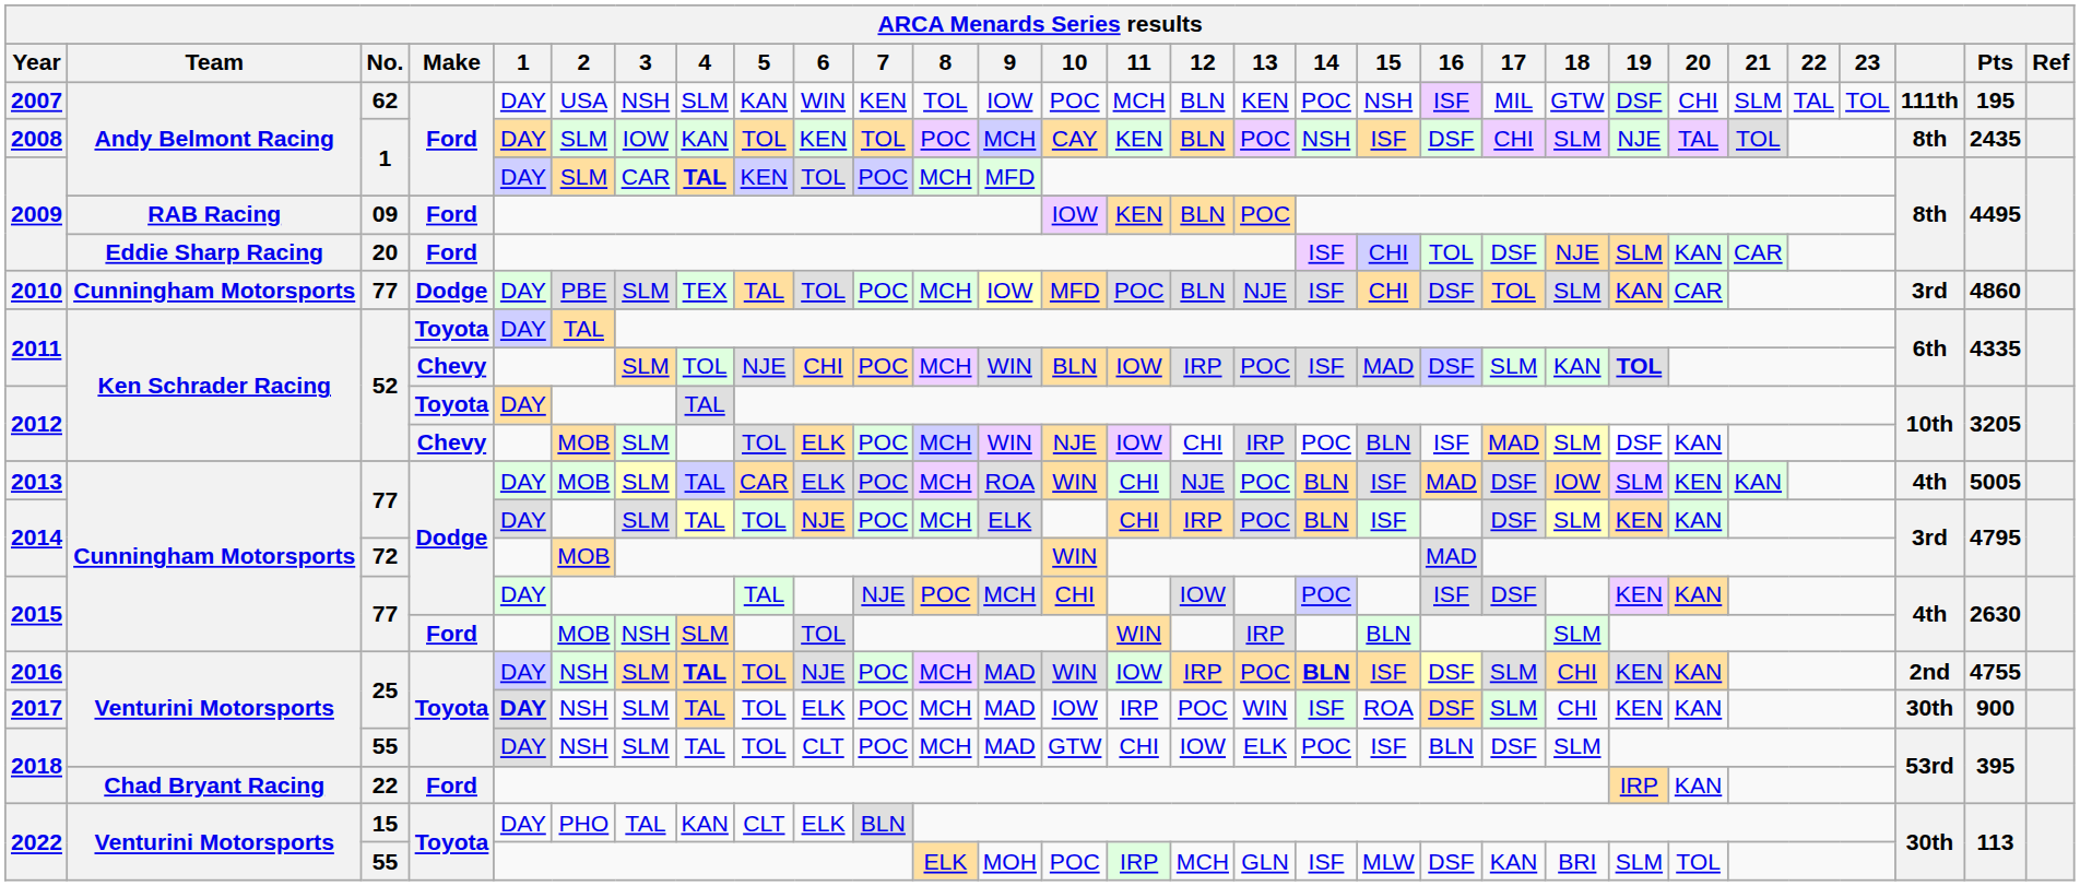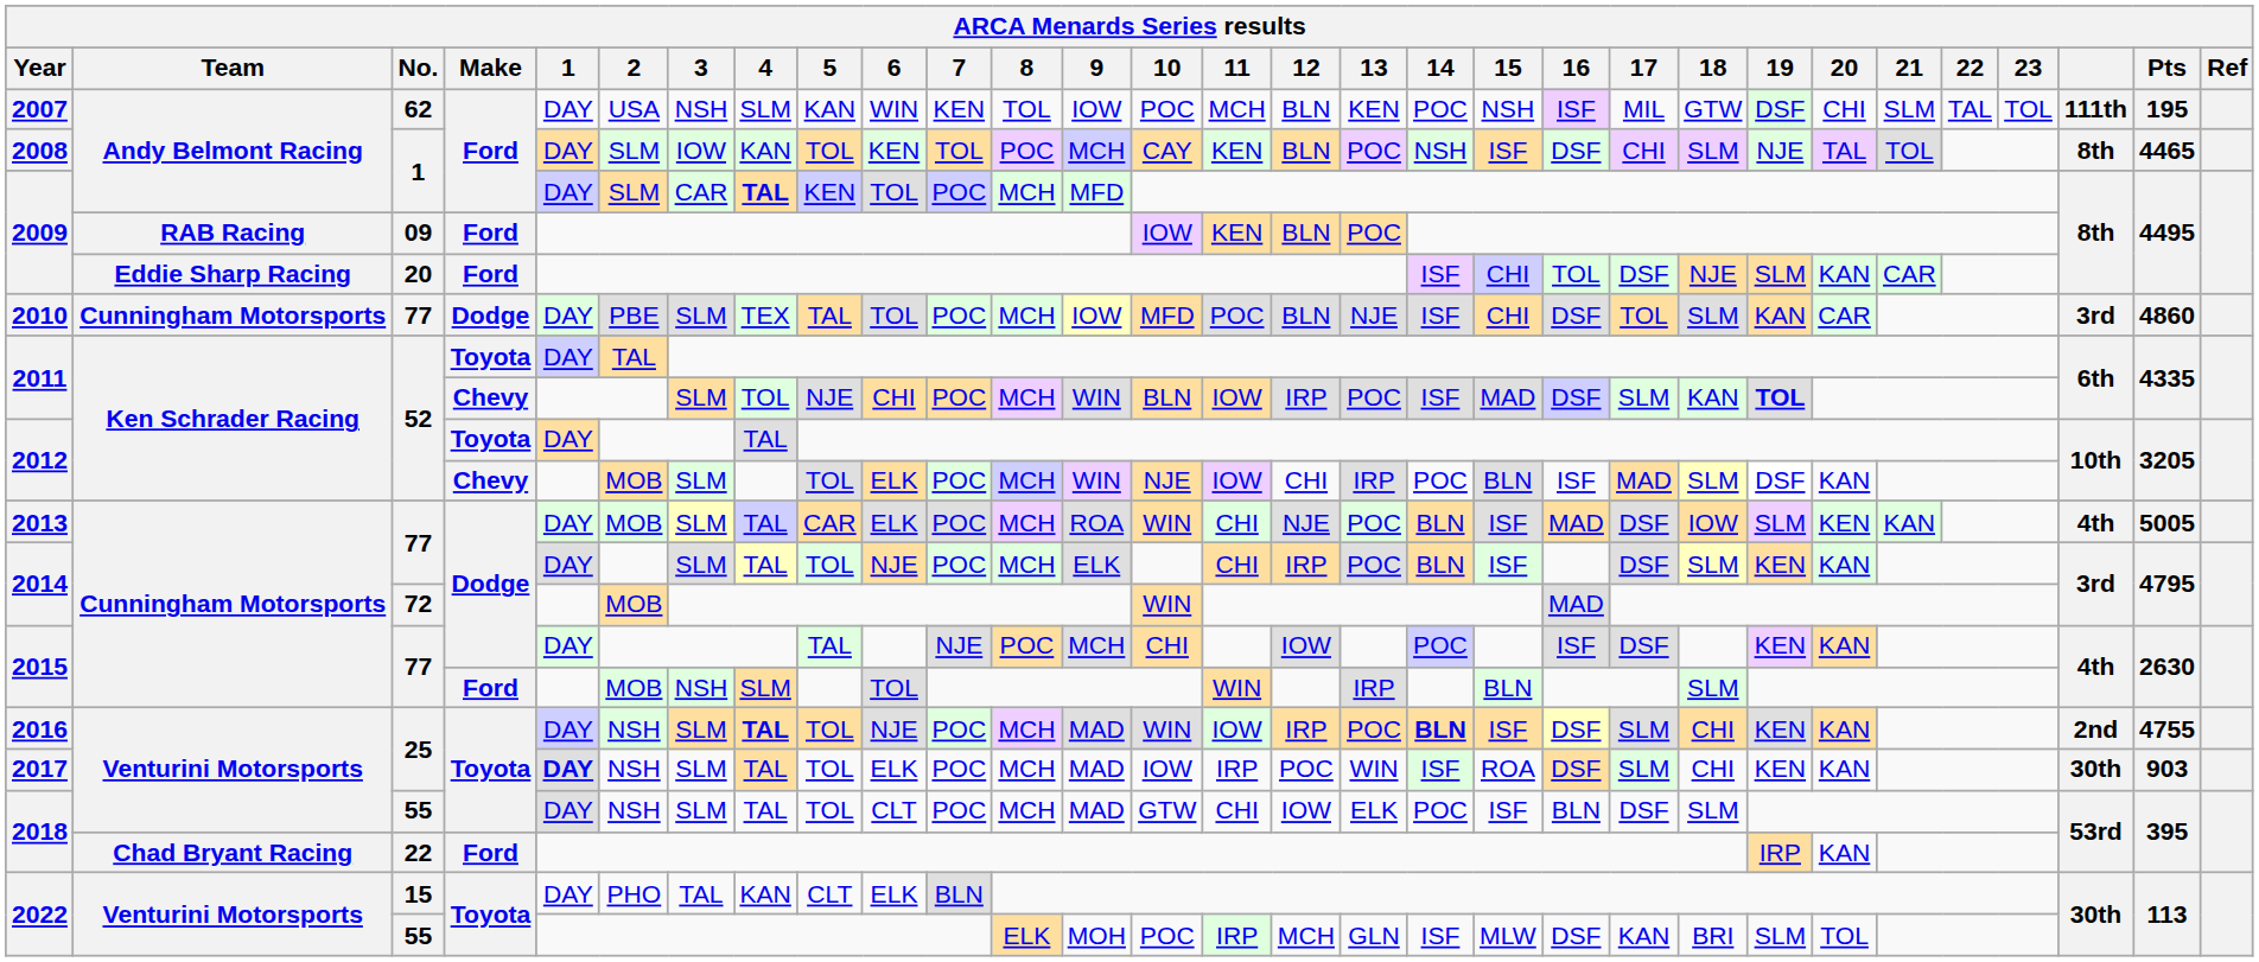 <table class="wikitable" style="text-align:center; font-size:75%">
 <tr>
 <th colspan=30><a href='#'>ARCA Menards Series</a> results</th>
 </tr>
 <tr>
 <th>Year</th>
 <th>Team</th>
 <th>No.</th>
 <th>Make</th>
 <th>1</th>
 <th>2</th>
 <th>3</th>
 <th>4</th>
 <th>5</th>
 <th>6</th>
 <th>7</th>
 <th>8</th>
 <th>9</th>
 <th>10</th>
 <th>11</th>
 <th>12</th>
 <th>13</th>
 <th>14</th>
 <th>15</th>
 <th>16</th>
 <th>17</th>
 <th>18</th>
 <th>19</th>
 <th>20</th>
 <th>21</th>
 <th>22</th>
 <th>23</th>
 <th></th>
 <th>Pts</th>
 <th>Ref</th>
 </tr>
 <tr>
 <th><a href='#'>2007</a></th>
 <th rowspan=3><a href='#'>Andy Belmont Racing</a></th>
 <th>62</th>
 <th rowspan=3><a href='#'>Ford</a></th>
 <td><a href='#'>DAY</a></td>
 <td><a href='#'>USA</a></td>
 <td><a href='#'>NSH</a></td>
 <td><a href='#'>SLM</a></td>
 <td><a href='#'>KAN</a></td>
 <td><a href='#'>WIN</a></td>
 <td><a href='#'>KEN</a></td>
 <td><a href='#'>TOL</a></td>
 <td><a href='#'>IOW</a></td>
 <td><a href='#'>POC</a></td>
 <td><a href='#'>MCH</a></td>
 <td><a href='#'>BLN</a></td>
 <td><a href='#'>KEN</a></td>
 <td><a href='#'>POC</a></td>
 <td><a href='#'>NSH</a></td>
 <td style="background:#EFCFFF;"><a href='#'>ISF</a><br></td>
 <td><a href='#'>MIL</a></td>
 <td><a href='#'>GTW</a></td>
 <td style="background:#DFFFDF;"><a href='#'>DSF</a><br></td>
 <td><a href='#'>CHI</a></td>
 <td><a href='#'>SLM</a></td>
 <td><a href='#'>TAL</a></td>
 <td><a href='#'>TOL</a></td>
 <th>111th</th>
 <th>195</th>
 <th></th>
 </tr>
 <tr>
 <th><a href='#'>2008</a></th>
 <th rowspan=2>1</th>
 <td style="background:#FFDF9F;"><a href='#'>DAY</a><br></td>
 <td style="background:#DFFFDF;"><a href='#'>SLM</a><br></td>
 <td style="background:#DFFFDF;"><a href='#'>IOW</a><br></td>
 <td style="background:#DFFFDF;"><a href='#'>KAN</a><br></td>
 <td style="background:#FFDF9F;"><a href='#'>TOL</a><br></td>
 <td style="background:#DFFFDF;"><a href='#'>KEN</a><br></td>
 <td style="background:#FFDF9F;"><a href='#'>TOL</a><br></td>
 <td style="background:#EFCFFF;"><a href='#'>POC</a><br></td>
 <td style="background:#CFCFFF;"><a href='#'>MCH</a><br></td>
 <td style="background:#FFDF9F;"><a href='#'>CAY</a><br></td>
 <td style="background:#DFFFDF;"><a href='#'>KEN</a><br></td>
 <td style="background:#FFDF9F;"><a href='#'>BLN</a><br></td>
 <td style="background:#EFCFFF;"><a href='#'>POC</a><br></td>
 <td style="background:#DFFFDF;"><a href='#'>NSH</a><br></td>
 <td style="background:#FFDF9F;"><a href='#'>ISF</a><br></td>
 <td style="background:#DFFFDF;"><a href='#'>DSF</a><br></td>
 <td style="background:#EFCFFF;"><a href='#'>CHI</a><br></td>
 <td style="background:#EFCFFF;"><a href='#'>SLM</a><br></td>
 <td style="background:#DFFFDF;"><a href='#'>NJE</a><br></td>
 <td style="background:#EFCFFF;"><a href='#'>TAL</a><br></td>
 <td style="background:#DFDFDF;"><a href='#'>TOL</a><br></td>
 <td colspan=2></td>
 <th>8th</th>
-<th>2435</th>
+<th>4465</th>
 <th></th>
 </tr>
 <tr>
 <th rowspan=3><a href='#'>2009</a></th>
 <td style="background:#CFCFFF;"><a href='#'>DAY</a><br></td>
 <td style="background:#FFDF9F;"><a href='#'>SLM</a><br></td>
 <td style="background:#DFFFDF;"><a href='#'>CAR</a><br></td>
 <td style="background:#FFDF9F;"><strong><a href='#'>TAL</a></strong><br></td>
 <td style="background:#CFCFFF;"><a href='#'>KEN</a><br></td>
 <td style="background:#DFDFDF;"><a href='#'>TOL</a><br></td>
 <td style="background:#CFCFFF;"><a href='#'>POC</a><br></td>
 <td style="background:#DFFFDF;"><a href='#'>MCH</a><br></td>
 <td style="background:#DFFFDF;"><a href='#'>MFD</a><br></td>
 <td colspan=14></td>
 <th rowspan=3>8th</th>
 <th rowspan=3>4495</th>
 <th rowspan=3></th>
 </tr>
 <tr>
 <th><a href='#'>RAB Racing</a></th>
 <th>09</th>
 <th><a href='#'>Ford</a></th>
 <td colspan=9></td>
 <td style="background:#EFCFFF;"><a href='#'>IOW</a><br></td>
 <td style="background:#FFDF9F;"><a href='#'>KEN</a><br></td>
 <td style="background:#FFDF9F;"><a href='#'>BLN</a><br></td>
 <td style="background:#FFDF9F;"><a href='#'>POC</a><br></td>
 <td colspan=10></td>
 </tr>
 <tr>
 <th><a href='#'>Eddie Sharp Racing</a></th>
 <th>20</th>
 <th><a href='#'>Ford</a></th>
 <td colspan=13></td>
 <td style="background:#EFCFFF;"><a href='#'>ISF</a><br></td>
 <td style="background:#CFCFFF;"><a href='#'>CHI</a><br></td>
 <td style="background:#DFFFDF;"><a href='#'>TOL</a><br></td>
 <td style="background:#DFFFDF;"><a href='#'>DSF</a><br></td>
 <td style="background:#FFDF9F;"><a href='#'>NJE</a><br></td>
 <td style="background:#FFDF9F;"><a href='#'>SLM</a><br></td>
 <td style="background:#DFFFDF;"><a href='#'>KAN</a><br></td>
 <td style="background:#DFFFDF;"><a href='#'>CAR</a><br></td>
 <td colspan=2></td>
 </tr>
 <tr>
 <th><a href='#'>2010</a></th>
 <th><a href='#'>Cunningham Motorsports</a></th>
 <th>77</th>
 <th><a href='#'>Dodge</a></th>
 <td style="background:#DFFFDF;"><a href='#'>DAY</a><br></td>
 <td style="background:#DFDFDF;"><a href='#'>PBE</a><br></td>
 <td style="background:#DFDFDF;"><a href='#'>SLM</a><br></td>
 <td style="background:#DFFFDF;"><a href='#'>TEX</a><br></td>
 <td style="background:#FFDF9F;"><a href='#'>TAL</a><br></td>
 <td style="background:#DFDFDF;"><a href='#'>TOL</a><br></td>
 <td style="background:#DFFFDF;"><a href='#'>POC</a><br></td>
 <td style="background:#DFFFDF;"><a href='#'>MCH</a><br></td>
 <td style="background:#FFFFBF;"><a href='#'>IOW</a><br></td>
 <td style="background:#FFDF9F;"><a href='#'>MFD</a><br></td>
 <td style="background:#DFDFDF;"><a href='#'>POC</a><br></td>
 <td style="background:#DFDFDF;"><a href='#'>BLN</a><br></td>
 <td style="background:#DFDFDF;"><a href='#'>NJE</a><br></td>
 <td style="background:#DFDFDF;"><a href='#'>ISF</a><br></td>
 <td style="background:#FFDF9F;"><a href='#'>CHI</a><br></td>
 <td style="background:#DFDFDF;"><a href='#'>DSF</a><br></td>
 <td style="background:#FFDF9F;"><a href='#'>TOL</a><br></td>
 <td style="background:#DFDFDF;"><a href='#'>SLM</a><br></td>
 <td style="background:#FFDF9F;"><a href='#'>KAN</a><br></td>
 <td style="background:#DFFFDF;"><a href='#'>CAR</a><br></td>
 <td colspan=3></td>
 <th>3rd</th>
 <th>4860</th>
 <th></th>
 </tr>
 <tr>
 <th rowspan=2><a href='#'>2011</a></th>
 <th rowspan=4><a href='#'>Ken Schrader Racing</a></th>
 <th rowspan=4>52</th>
 <th><a href='#'>Toyota</a></th>
 <td style="background:#CFCFFF;"><a href='#'>DAY</a><br></td>
 <td style="background:#FFDF9F;"><a href='#'>TAL</a><br></td>
 <td colspan=21></td>
 <th rowspan=2>6th</th>
 <th rowspan=2>4335</th>
 <th rowspan=2></th>
 </tr>
 <tr>
 <th><a href='#'>Chevy</a></th>
 <td colspan=2></td>
 <td style="background:#FFDF9F;"><a href='#'>SLM</a><br></td>
 <td style="background:#DFFFDF;"><a href='#'>TOL</a><br></td>
 <td style="background:#DFDFDF;"><a href='#'>NJE</a><br></td>
 <td style="background:#FFDF9F;"><a href='#'>CHI</a><br></td>
 <td style="background:#FFDF9F;"><a href='#'>POC</a><br></td>
 <td style="background:#EFCFFF;"><a href='#'>MCH</a><br></td>
 <td style="background:#DFDFDF;"><a href='#'>WIN</a><br></td>
 <td style="background:#FFDF9F;"><a href='#'>BLN</a><br></td>
 <td style="background:#FFDF9F;"><a href='#'>IOW</a><br></td>
 <td style="background:#DFDFDF;"><a href='#'>IRP</a><br></td>
 <td style="background:#DFDFDF;"><a href='#'>POC</a><br></td>
 <td style="background:#DFDFDF;"><a href='#'>ISF</a><br></td>
 <td style="background:#DFDFDF;"><a href='#'>MAD</a><br></td>
 <td style="background:#CFCFFF;"><a href='#'>DSF</a><br></td>
 <td style="background:#DFFFDF;"><a href='#'>SLM</a><br></td>
 <td style="background:#DFFFDF;"><a href='#'>KAN</a><br></td>
 <td style="background:#DFDFDF;"><strong><a href='#'>TOL</a></strong><br></td>
 <td colspan=4></td>
 </tr>
 <tr>
 <th rowspan=2><a href='#'>2012</a></th>
 <th><a href='#'>Toyota</a></th>
 <td style="background:#FFDF9F;"><a href='#'>DAY</a><br></td>
 <td colspan=2></td>
 <td style="background:#DFDFDF;"><a href='#'>TAL</a><br></td>
 <td colspan=19></td>
 <th rowspan=2>10th</th>
 <th rowspan=2>3205</th>
 <th rowspan=2></th>
 </tr>
 <tr>
 <th><a href='#'>Chevy</a></th>
 <td></td>
 <td style="background:#FFDF9F;"><a href='#'>MOB</a><br></td>
 <td style="background:#DFFFDF;"><a href='#'>SLM</a><br></td>
 <td></td>
 <td style="background:#DFDFDF;"><a href='#'>TOL</a><br></td>
 <td style="background:#FFDF9F;"><a href='#'>ELK</a><br></td>
 <td style="background:#DFFFDF;"><a href='#'>POC</a><br></td>
 <td style="background:#CFCFFF;"><a href='#'>MCH</a><br></td>
 <td style="background:#EFCFFF;"><a href='#'>WIN</a><br></td>
 <td style="background:#FFDF9F;"><a href='#'>NJE</a><br></td>
 <td style="background:#EFCFFF;"><a href='#'>IOW</a><br></td>
 <td><a href='#'>CHI</a></td>
 <td style="background:#DFDFDF;"><a href='#'>IRP</a><br></td>
 <td><a href='#'>POC</a></td>
 <td style="background:#DFDFDF;"><a href='#'>BLN</a><br></td>
 <td><a href='#'>ISF</a></td>
 <td style="background:#FFDF9F;"><a href='#'>MAD</a><br></td>
 <td style="background:#FFFFBF;"><a href='#'>SLM</a><br></td>
 <td style="background:#FFFFFF;"><a href='#'>DSF</a><br></td>
 <td><a href='#'>KAN</a></td>
 <td colspan=3></td>
 </tr>
 <tr>
 <th><a href='#'>2013</a></th>
 <th rowspan=5><a href='#'>Cunningham Motorsports</a></th>
 <th rowspan=2>77</th>
 <th rowspan=4><a href='#'>Dodge</a></th>
 <td style="background:#DFFFDF;"><a href='#'>DAY</a><br></td>
 <td style="background:#DFFFDF;"><a href='#'>MOB</a><br></td>
 <td style="background:#FFFFBF;"><a href='#'>SLM</a><br></td>
 <td style="background:#CFCFFF;"><a href='#'>TAL</a><br></td>
 <td style="background:#FFDF9F;"><a href='#'>CAR</a><br></td>
 <td style="background:#DFDFDF;"><a href='#'>ELK</a><br></td>
 <td style="background:#DFDFDF;"><a href='#'>POC</a><br></td>
 <td style="background:#EFCFFF;"><a href='#'>MCH</a><br></td>
 <td style="background:#DFDFDF;"><a href='#'>ROA</a><br></td>
 <td style="background:#FFDF9F;"><a href='#'>WIN</a><br></td>
 <td style="background:#DFFFDF;"><a href='#'>CHI</a><br></td>
 <td style="background:#DFDFDF;"><a href='#'>NJE</a><br></td>
 <td style="background:#DFFFDF;"><a href='#'>POC</a><br></td>
 <td style="background:#FFDF9F;"><a href='#'>BLN</a><br></td>
 <td style="background:#DFDFDF;"><a href='#'>ISF</a><br></td>
 <td style="background:#FFDF9F;"><a href='#'>MAD</a><br></td>
 <td style="background:#DFDFDF;"><a href='#'>DSF</a><br></td>
 <td style="background:#FFDF9F;"><a href='#'>IOW</a><br></td>
 <td style="background:#EFCFFF;"><a href='#'>SLM</a><br></td>
 <td style="background:#DFFFDF;"><a href='#'>KEN</a><br></td>
 <td style="background:#DFFFDF;"><a href='#'>KAN</a><br></td>
 <td colspan=2></td>
 <th>4th</th>
 <th>5005</th>
 <th></th>
 </tr>
 <tr>
 <th rowspan=2><a href='#'>2014</a></th>
 <td style="background:#DFDFDF;"><a href='#'>DAY</a><br></td>
 <td></td>
 <td style="background:#DFDFDF;"><a href='#'>SLM</a><br></td>
 <td style="background:#FFFFBF;"><a href='#'>TAL</a><br></td>
 <td style="background:#DFFFDF;"><a href='#'>TOL</a><br></td>
 <td style="background:#FFDF9F;"><a href='#'>NJE</a><br></td>
 <td style="background:#DFFFDF;"><a href='#'>POC</a><br></td>
 <td style="background:#DFFFDF;"><a href='#'>MCH</a><br></td>
 <td style="background:#DFDFDF;"><a href='#'>ELK</a><br></td>
 <td></td>
 <td style="background:#FFDF9F;"><a href='#'>CHI</a><br></td>
 <td style="background:#FFDF9F;"><a href='#'>IRP</a><br></td>
 <td style="background:#DFDFDF;"><a href='#'>POC</a><br></td>
 <td style="background:#FFDF9F;"><a href='#'>BLN</a><br></td>
 <td style="background:#DFFFDF;"><a href='#'>ISF</a><br></td>
 <td></td>
 <td style="background:#DFDFDF;"><a href='#'>DSF</a><br></td>
 <td style="background:#FFFFBF;"><a href='#'>SLM</a><br></td>
 <td style="background:#FFDF9F;"><a href='#'>KEN</a><br></td>
 <td style="background:#DFFFDF;"><a href='#'>KAN</a><br></td>
 <td colspan=3></td>
 <th rowspan=2>3rd</th>
 <th rowspan=2>4795</th>
 <th rowspan=2></th>
 </tr>
 <tr>
 <th>72</th>
 <td></td>
 <td style="background:#FFDF9F;"><a href='#'>MOB</a><br></td>
 <td colspan=7></td>
 <td style="background:#FFDF9F;"><a href='#'>WIN</a><br></td>
 <td colspan=5></td>
 <td style="background:#DFDFDF;"><a href='#'>MAD</a><br></td>
 <td colspan=7></td>
 </tr>
 <tr>
 <th rowspan=2><a href='#'>2015</a></th>
 <th rowspan=2>77</th>
 <td style="background:#DFFFDF;"><a href='#'>DAY</a><br></td>
 <td colspan=3></td>
 <td style="background:#DFFFDF;"><a href='#'>TAL</a><br></td>
 <td></td>
 <td style="background:#DFDFDF;"><a href='#'>NJE</a><br></td>
 <td style="background:#FFDF9F;"><a href='#'>POC</a><br></td>
 <td style="background:#DFDFDF;"><a href='#'>MCH</a><br></td>
 <td style="background:#FFDF9F;"><a href='#'>CHI</a><br></td>
 <td></td>
 <td style="background:#DFDFDF;"><a href='#'>IOW</a><br></td>
 <td></td>
 <td style="background:#CFCFFF;"><a href='#'>POC</a><br></td>
 <td></td>
 <td style="background:#DFDFDF;"><a href='#'>ISF</a><br></td>
 <td style="background:#DFDFDF;"><a href='#'>DSF</a><br></td>
 <td></td>
 <td style="background:#EFCFFF;"><a href='#'>KEN</a><br></td>
 <td style="background:#FFDF9F;"><a href='#'>KAN</a><br></td>
 <td colspan=3></td>
 <th rowspan=2>4th</th>
 <th rowspan=2>2630</th>
 <th rowspan=2></th>
 </tr>
 <tr>
 <th><a href='#'>Ford</a></th>
 <td></td>
 <td style="background:#DFFFDF;"><a href='#'>MOB</a><br></td>
 <td style="background:#DFFFDF;"><a href='#'>NSH</a><br></td>
 <td style="background:#FFDF9F;"><a href='#'>SLM</a><br></td>
 <td></td>
 <td style="background:#DFDFDF;"><a href='#'>TOL</a><br></td>
 <td colspan=4></td>
 <td style="background:#FFDF9F;"><a href='#'>WIN</a><br></td>
 <td></td>
 <td style="background:#DFDFDF;"><a href='#'>IRP</a><br></td>
 <td></td>
 <td style="background:#DFFFDF;"><a href='#'>BLN</a><br></td>
 <td colspan=2></td>
 <td style="background:#DFFFDF;"><a href='#'>SLM</a><br></td>
 <td colspan=5></td>
 </tr>
 <tr>
 <th><a href='#'>2016</a></th>
 <th rowspan=3><a href='#'>Venturini Motorsports</a></th>
 <th rowspan=2>25</th>
 <th rowspan=3><a href='#'>Toyota</a></th>
 <td style="background:#CFCFFF;"><a href='#'>DAY</a><br></td>
 <td style="background:#DFFFDF;"><a href='#'>NSH</a><br></td>
 <td style="background:#FFDF9F;"><a href='#'>SLM</a><br></td>
 <td style="background:#FFDF9F;"><strong><a href='#'>TAL</a></strong><br></td>
 <td style="background:#FFDF9F;"><a href='#'>TOL</a><br></td>
 <td style="background:#DFDFDF;"><a href='#'>NJE</a><br></td>
 <td style="background:#DFFFDF;"><a href='#'>POC</a><br></td>
 <td style="background:#EFCFFF;"><a href='#'>MCH</a><br></td>
 <td style="background:#DFDFDF;"><a href='#'>MAD</a><br></td>
 <td style="background:#DFDFDF;"><a href='#'>WIN</a><br></td>
 <td style="background:#DFFFDF;"><a href='#'>IOW</a><br></td>
 <td style="background:#FFDF9F;"><a href='#'>IRP</a><br></td>
 <td style="background:#FFDF9F;"><a href='#'>POC</a><br></td>
 <td style="background:#FFDF9F;"><strong><a href='#'>BLN</a></strong><br></td>
 <td style="background:#FFDF9F;"><a href='#'>ISF</a><br></td>
 <td style="background:#FFFFBF;"><a href='#'>DSF</a><br></td>
 <td style="background:#DFDFDF;"><a href='#'>SLM</a><br></td>
 <td style="background:#FFDF9F;"><a href='#'>CHI</a><br></td>
 <td style="background:#DFDFDF;"><a href='#'>KEN</a><br></td>
 <td style="background:#FFDF9F;"><a href='#'>KAN</a><br></td>
 <td colspan=3></td>
 <th>2nd</th>
 <th>4755</th>
 <th></th>
 </tr>
 <tr>
 <th><a href='#'>2017</a></th>
 <td style="background:#DFDFDF;"><strong><a href='#'>DAY</a></strong><br></td>
 <td><a href='#'>NSH</a></td>
 <td><a href='#'>SLM</a></td>
 <td style="background:#FFDF9F;"><a href='#'>TAL</a><br></td>
 <td><a href='#'>TOL</a></td>
 <td><a href='#'>ELK</a></td>
 <td><a href='#'>POC</a></td>
 <td><a href='#'>MCH</a></td>
 <td><a href='#'>MAD</a></td>
 <td><a href='#'>IOW</a></td>
 <td><a href='#'>IRP</a></td>
 <td><a href='#'>POC</a></td>
 <td><a href='#'>WIN</a></td>
 <td style="background:#DFFFDF;"><a href='#'>ISF</a><br></td>
 <td><a href='#'>ROA</a></td>
 <td style="background:#FFDF9F;"><a href='#'>DSF</a><br></td>
 <td style="background:#DFFFDF;"><a href='#'>SLM</a><br></td>
 <td><a href='#'>CHI</a></td>
 <td><a href='#'>KEN</a></td>
 <td><a href='#'>KAN</a></td>
 <td colspan=3></td>
 <th>30th</th>
-<th>900</th>
+<th>903</th>
 <th></th>
 </tr>
 <tr>
 <th rowspan=2><a href='#'>2018</a></th>
 <th>55</th>
 <td style="background:#DFDFDF;"><a href='#'>DAY</a><br></td>
 <td><a href='#'>NSH</a></td>
 <td><a href='#'>SLM</a></td>
 <td><a href='#'>TAL</a></td>
 <td><a href='#'>TOL</a></td>
 <td><a href='#'>CLT</a></td>
 <td><a href='#'>POC</a></td>
 <td><a href='#'>MCH</a></td>
 <td><a href='#'>MAD</a></td>
 <td><a href='#'>GTW</a></td>
 <td><a href='#'>CHI</a></td>
 <td><a href='#'>IOW</a></td>
 <td><a href='#'>ELK</a></td>
 <td><a href='#'>POC</a></td>
 <td><a href='#'>ISF</a></td>
 <td><a href='#'>BLN</a></td>
 <td><a href='#'>DSF</a></td>
 <td><a href='#'>SLM</a></td>
 <td colspan=5></td>
 <th rowspan=2>53rd</th>
 <th rowspan=2>395</th>
 <th rowspan=2></th>
 </tr>
 <tr>
 <th><a href='#'>Chad Bryant Racing</a></th>
 <th>22</th>
 <th><a href='#'>Ford</a></th>
 <td colspan=18></td>
 <td style="background:#FFDF9F;"><a href='#'>IRP</a><br></td>
 <td><a href='#'>KAN</a></td>
 <td colspan=3></td>
 </tr>
 <tr>
 <th rowspan=2><a href='#'>2022</a></th>
 <th rowspan=2><a href='#'>Venturini Motorsports</a></th>
 <th>15</th>
 <th rowspan=2><a href='#'>Toyota</a></th>
 <td><a href='#'>DAY</a></td>
 <td><a href='#'>PHO</a></td>
 <td><a href='#'>TAL</a></td>
 <td><a href='#'>KAN</a></td>
 <td><a href='#'>CLT</a></td>
 <td><a href='#'>ELK</a></td>
 <td style="background:#DFDFDF;"><a href='#'>BLN</a><br></td>
 <td colspan=16></td>
 <th rowspan=2>30th</th>
 <th rowspan=2>113</th>
 <th rowspan=2></th>
 </tr>
 <tr>
 <th>55</th>
 <td colspan=7></td>
 <td style="background:#FFDF9F;"><a href='#'>ELK</a><br></td>
 <td><a href='#'>MOH</a></td>
 <td><a href='#'>POC</a></td>
 <td style="background:#DFFFDF;"><a href='#'>IRP</a><br></td>
 <td><a href='#'>MCH</a></td>
 <td><a href='#'>GLN</a></td>
 <td><a href='#'>ISF</a></td>
 <td><a href='#'>MLW</a></td>
 <td><a href='#'>DSF</a></td>
 <td><a href='#'>KAN</a></td>
 <td><a href='#'>BRI</a></td>
 <td><a href='#'>SLM</a></td>
 <td><a href='#'>TOL</a></td>
 <td colspan=3></td>
 </tr>
 </table>
